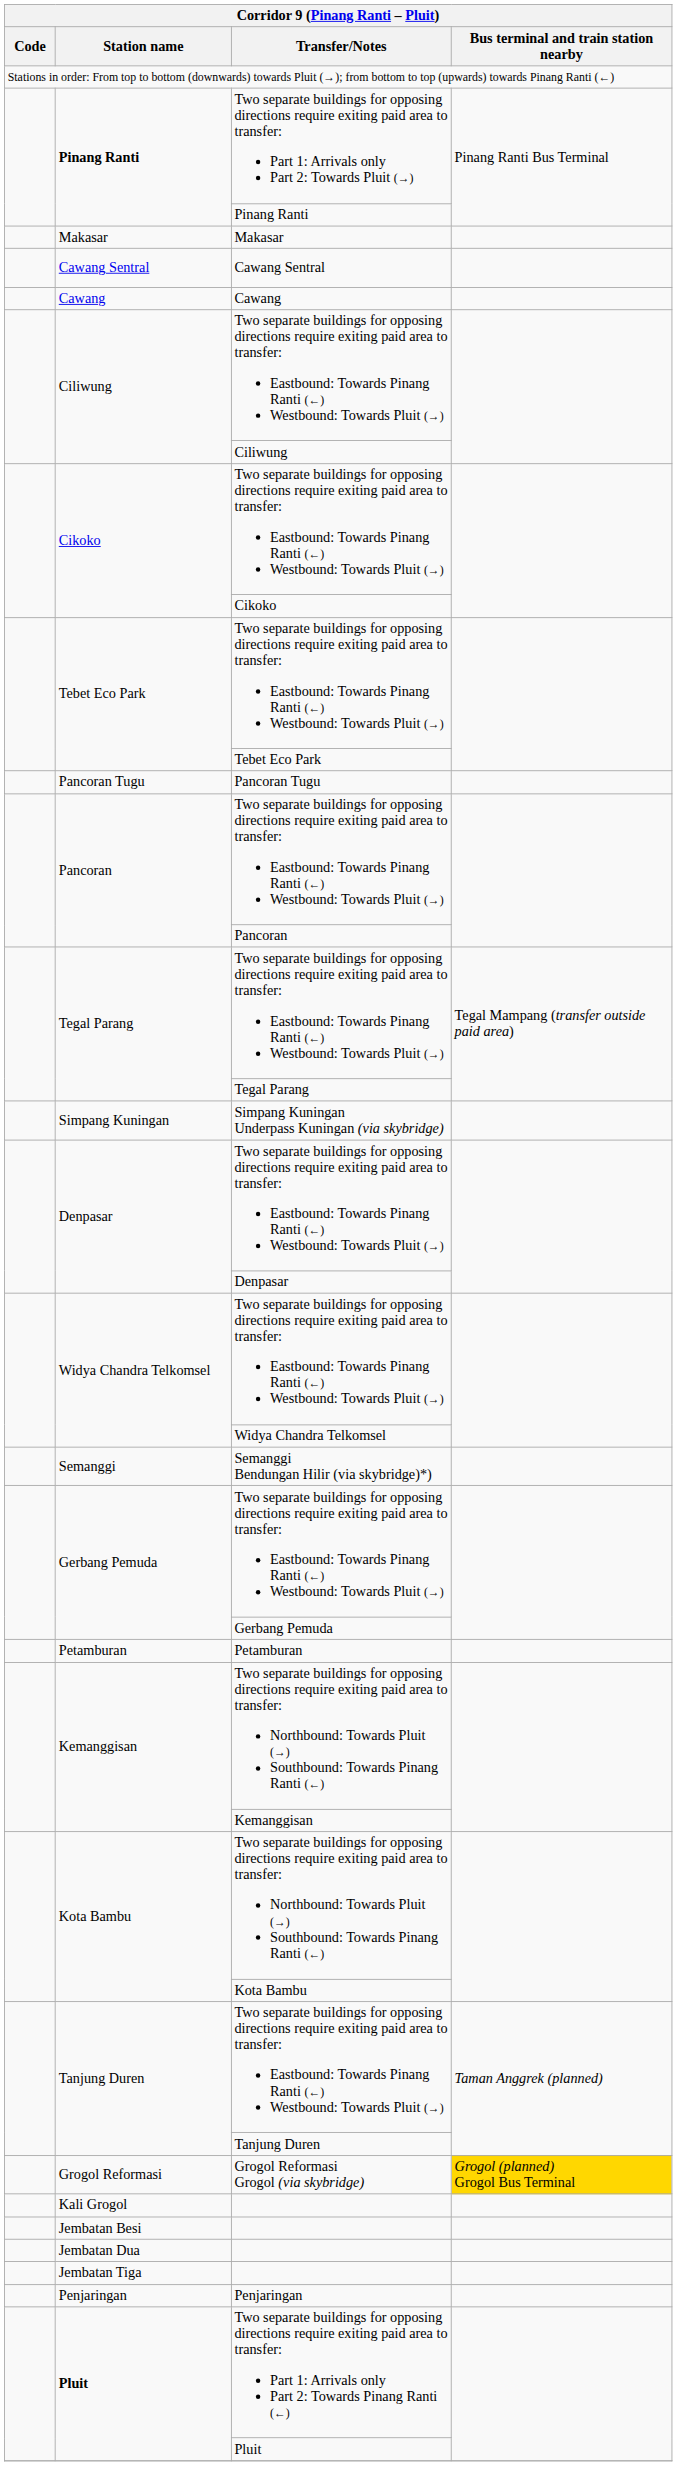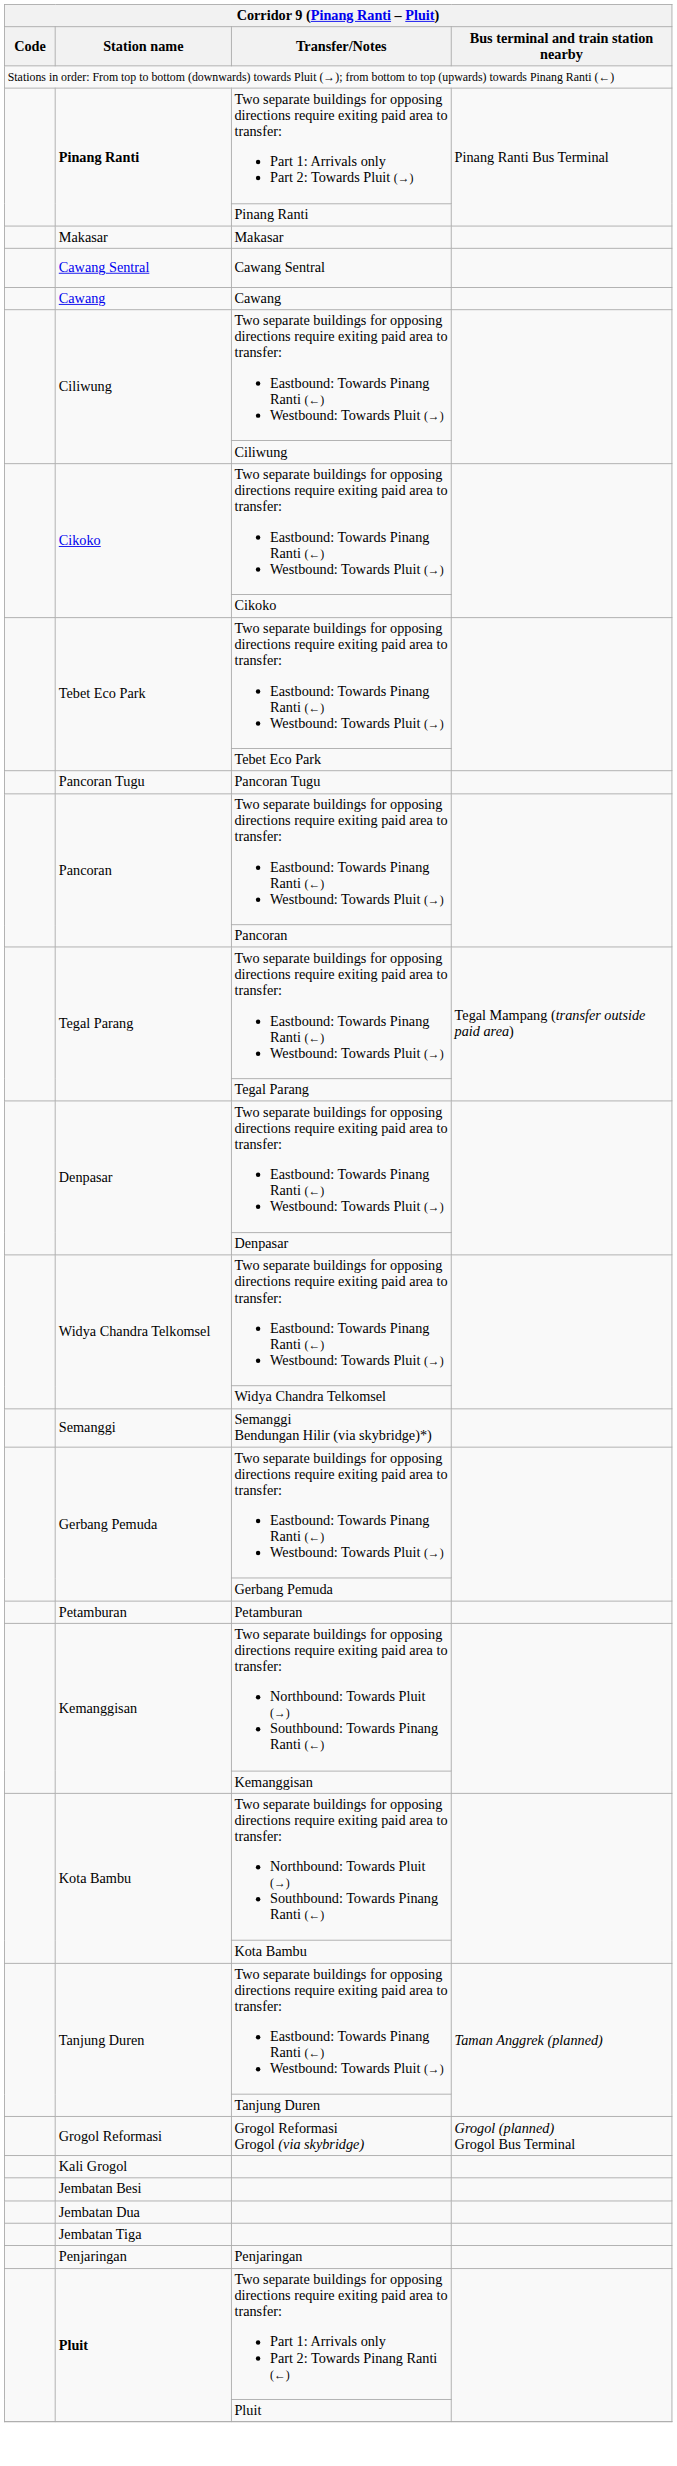 <table class="wikitable" style="font-size:100%">
 <tr>
 <th colspan="4" align="left"> Corridor 9 (<a href='#'>Pinang Ranti</a> – <a href='#'>Pluit</a>)</th>
 </tr>
 <tr>
 <th width="50">Code</th>
 <th width="190">Station name</th>
 <th width="240">Transfer/Notes</th>
 <th width="240">Bus terminal and train station nearby</th>
 </tr>
 <tr>
 <td colspan="4"><small>Stations in order: From top to bottom (downwards) towards Pluit (→); from bottom to top (upwards) towards Pinang Ranti (←)</small></td>
 </tr>
 <tr>
 <td rowspan="2" align="center"><strong></strong></td>
 <td rowspan="2"><strong>Pinang Ranti</strong></td>
 <td>Two separate buildings for opposing directions require exiting paid area to transfer:<br><ul><li>Part 1: Arrivals only</li><li>Part 2: Towards Pluit <small>(→)</small></li></ul></td>
 <td rowspan="2"> Pinang Ranti Bus Terminal</td>
 </tr>
 <tr>
 <td>  Pinang Ranti</td>
 </tr>
 <tr>
 <td align="center"><strong></strong></td>
 <td>Makasar</td>
 <td>  Makasar</td>
 <td> </td>
 </tr>
 <tr>
 <td align="center"><strong></strong><br><strong></strong><br><strong></strong></td>
 <td><a href='#'>Cawang Sentral</a></td>
 <td>     Cawang Sentral</td>
 <td></td>
 </tr>
 <tr>
 <td align="center"><strong></strong><br><strong></strong></td>
 <td><a href='#'>Cawang</a></td>
 <td>    Cawang</td>
 <td>  </td>
 </tr>
 <tr>
 <td rowspan="2" align="center"><strong></strong></td>
 <td rowspan="2">Ciliwung</td>
 <td>Two separate buildings for opposing directions require exiting paid area to transfer:<br><ul><li>Eastbound: Towards Pinang Ranti <small>(←)</small></li><li>Westbound: Towards Pluit <small>(→)</small></li></ul></td>
 <td rowspan="2">  </td>
 </tr>
 <tr>
 <td>  Ciliwung</td>
 </tr>
 <tr>
 <td rowspan="2" align="center"><strong></strong></td>
 <td rowspan="2"><a href='#'>Cikoko</a></td>
 <td>Two separate buildings for opposing directions require exiting paid area to transfer:<br><ul><li>Eastbound: Towards Pinang Ranti <small>(←)</small></li><li>Westbound: Towards Pluit <small>(→)</small></li></ul></td>
 <td rowspan="2"> <br>  </td>
 </tr>
 <tr>
 <td>  Cikoko</td>
 </tr>
 <tr>
 <td rowspan="2" align="center"><strong></strong></td>
 <td rowspan="2">Tebet Eco Park</td>
 <td>Two separate buildings for opposing directions require exiting paid area to transfer:<br><ul><li>Eastbound: Towards Pinang Ranti <small>(←)</small></li><li>Westbound: Towards Pluit <small>(→)</small></li></ul></td>
 <td rowspan="2"></td>
 </tr>
 <tr>
 <td>  Tebet Eco Park</td>
 </tr>
 <tr>
 <td align="center"><strong></strong></td>
 <td>Pancoran Tugu</td>
 <td>  Pancoran Tugu</td>
 <td></td>
 </tr>
 <tr>
 <td rowspan="2" align="center"><strong></strong></td>
 <td rowspan="2">Pancoran</td>
 <td>Two separate buildings for opposing directions require exiting paid area to transfer:<br><ul><li>Eastbound: Towards Pinang Ranti <small>(←)</small></li><li>Westbound: Towards Pluit <small>(→)</small></li></ul></td>
 <td rowspan="2">  </td>
 </tr>
 <tr>
 <td>   Pancoran</td>
 </tr>
 <tr>
 <td rowspan="2" align="center"><strong></strong></td>
 <td rowspan="2">Tegal Parang</td>
 <td>Two separate buildings for opposing directions require exiting paid area to transfer:<br><ul><li>Eastbound: Towards Pinang Ranti <small>(←)</small></li><li>Westbound: Towards Pluit <small>(→)</small></li></ul></td>
 <td rowspan="2">     Tegal Mampang (<em>transfer outside paid area</em>)</td>
 </tr>
 <tr>
 <td>  Tegal Parang</td>
 </tr>
 <tr>
-<td align="center"><strong></strong></td>
-<td>Simpang Kuningan</td>
-<td>    Simpang Kuningan<br>    Underpass Kuningan <em>(via skybridge)</em></td>
-<td></td>
-</tr>
-<tr>
 <td rowspan="2" align="center"><strong></strong></td>
 <td rowspan="2">Denpasar</td>
 <td>Two separate buildings for opposing directions require exiting paid area to transfer:<br><ul><li>Eastbound: Towards Pinang Ranti <small>(←)</small></li><li>Westbound: Towards Pluit <small>(→)</small></li></ul></td>
 <td rowspan="2"></td>
 </tr>
 <tr>
 <td>   Denpasar</td>
 </tr>
 <tr>
 <td rowspan="2" align="center"><strong></strong></td>
 <td rowspan="2">Widya Chandra Telkomsel</td>
 <td>Two separate buildings for opposing directions require exiting paid area to transfer:<br><ul><li>Eastbound: Towards Pinang Ranti <small>(←)</small></li><li>Westbound: Towards Pluit <small>(→)</small></li></ul></td>
 <td rowspan="2"></td>
 </tr>
 <tr>
 <td>   Widya Chandra Telkomsel</td>
 </tr>
 <tr>
 <td align="center"><strong></strong></td>
 <td>Semanggi</td>
 <td>   Semanggi<br> Bendungan Hilir (via skybridge)*)</td>
 <td></td>
 </tr>
 <tr>
 <td rowspan="2" align="center"><strong></strong></td>
 <td rowspan="2">Gerbang Pemuda</td>
 <td>Two separate buildings for opposing directions require exiting paid area to transfer:<br><ul><li>Eastbound: Towards Pinang Ranti <small>(←)</small></li><li>Westbound: Towards Pluit <small>(→)</small></li></ul></td>
 <td rowspan="2"></td>
 </tr>
 <tr>
 <td>   Gerbang Pemuda</td>
 </tr>
 <tr>
 <td align="center"><strong></strong></td>
 <td>Petamburan</td>
 <td>   Petamburan</td>
 <td></td>
 </tr>
 <tr>
 <td rowspan="2" align="center"><strong></strong></td>
 <td rowspan="2">Kemanggisan</td>
 <td>Two separate buildings for opposing directions require exiting paid area to transfer:<br><ul><li>Northbound: Towards Pluit <small>(→)</small></li><li>Southbound: Towards Pinang Ranti <small>(←)</small></li></ul></td>
 <td rowspan="2"></td>
 </tr>
 <tr>
 <td>   Kemanggisan</td>
 </tr>
 <tr>
 <td rowspan="2" align="center"><strong></strong></td>
 <td rowspan="2">Kota Bambu</td>
 <td>Two separate buildings for opposing directions require exiting paid area to transfer:<br><ul><li>Northbound: Towards Pluit <small>(→)</small></li><li>Southbound: Towards Pinang Ranti <small>(←)</small></li></ul></td>
 <td rowspan="2"></td>
 </tr>
 <tr>
 <td>   Kota Bambu</td>
 </tr>
 <tr>
 <td rowspan="2" align="center"><strong></strong><br><strong></strong></td>
 <td rowspan="2">Tanjung Duren</td>
 <td>Two separate buildings for opposing directions require exiting paid area to transfer:<br><ul><li>Eastbound: Towards Pinang Ranti <small>(←)</small></li><li>Westbound: Towards Pluit <small>(→)</small></li></ul></td>
 <td rowspan="2"> <em>Taman Anggrek (planned)</em><br></td>
 </tr>
 <tr>
 <td>   Tanjung Duren</td>
 </tr>
 <tr>
 <td align="center"><strong></strong><br><strong></strong></td>
 <td>Grogol Reformasi</td>
 <td>   Grogol Reformasi<br>  Grogol <em>(via skybridge)</em></td>
-<td style="background: gold;"> <em>Grogol (planned)</em><br> Grogol Bus Terminal</td>
+<td> <em>Grogol (planned)</em><br> Grogol Bus Terminal</td>
 </tr>
 <tr>
 <td align="center"><strong></strong></td>
 <td>Kali Grogol</td>
 <td></td>
 <td> </td>
 </tr>
 <tr>
 <td align="center"><strong></strong></td>
 <td>Jembatan Besi</td>
 <td></td>
 <td></td>
 </tr>
 <tr>
 <td align="center"><strong></strong></td>
 <td>Jembatan Dua</td>
 <td></td>
 <td></td>
 </tr>
 <tr>
 <td align="center"><strong></strong></td>
 <td>Jembatan Tiga</td>
 <td></td>
 <td></td>
 </tr>
 <tr>
 <td align="center"><strong></strong><br><strong></strong></td>
 <td>Penjaringan</td>
 <td> Penjaringan</td>
 <td></td>
 </tr>
 <tr>
 <td rowspan="2" align="center"><strong></strong><br><strong></strong></td>
 <td rowspan="2"><strong>Pluit</strong></td>
 <td>Two separate buildings for opposing directions require exiting paid area to transfer:<br><ul><li>Part 1: Arrivals only</li><li>Part 2: Towards Pinang Ranti <small>(←)</small></li></ul></td>
 <td rowspan="2"></td>
 </tr>
 <tr>
 <td> Pluit</td>
 </tr>
 <tr>
 </tr>
 </table>
